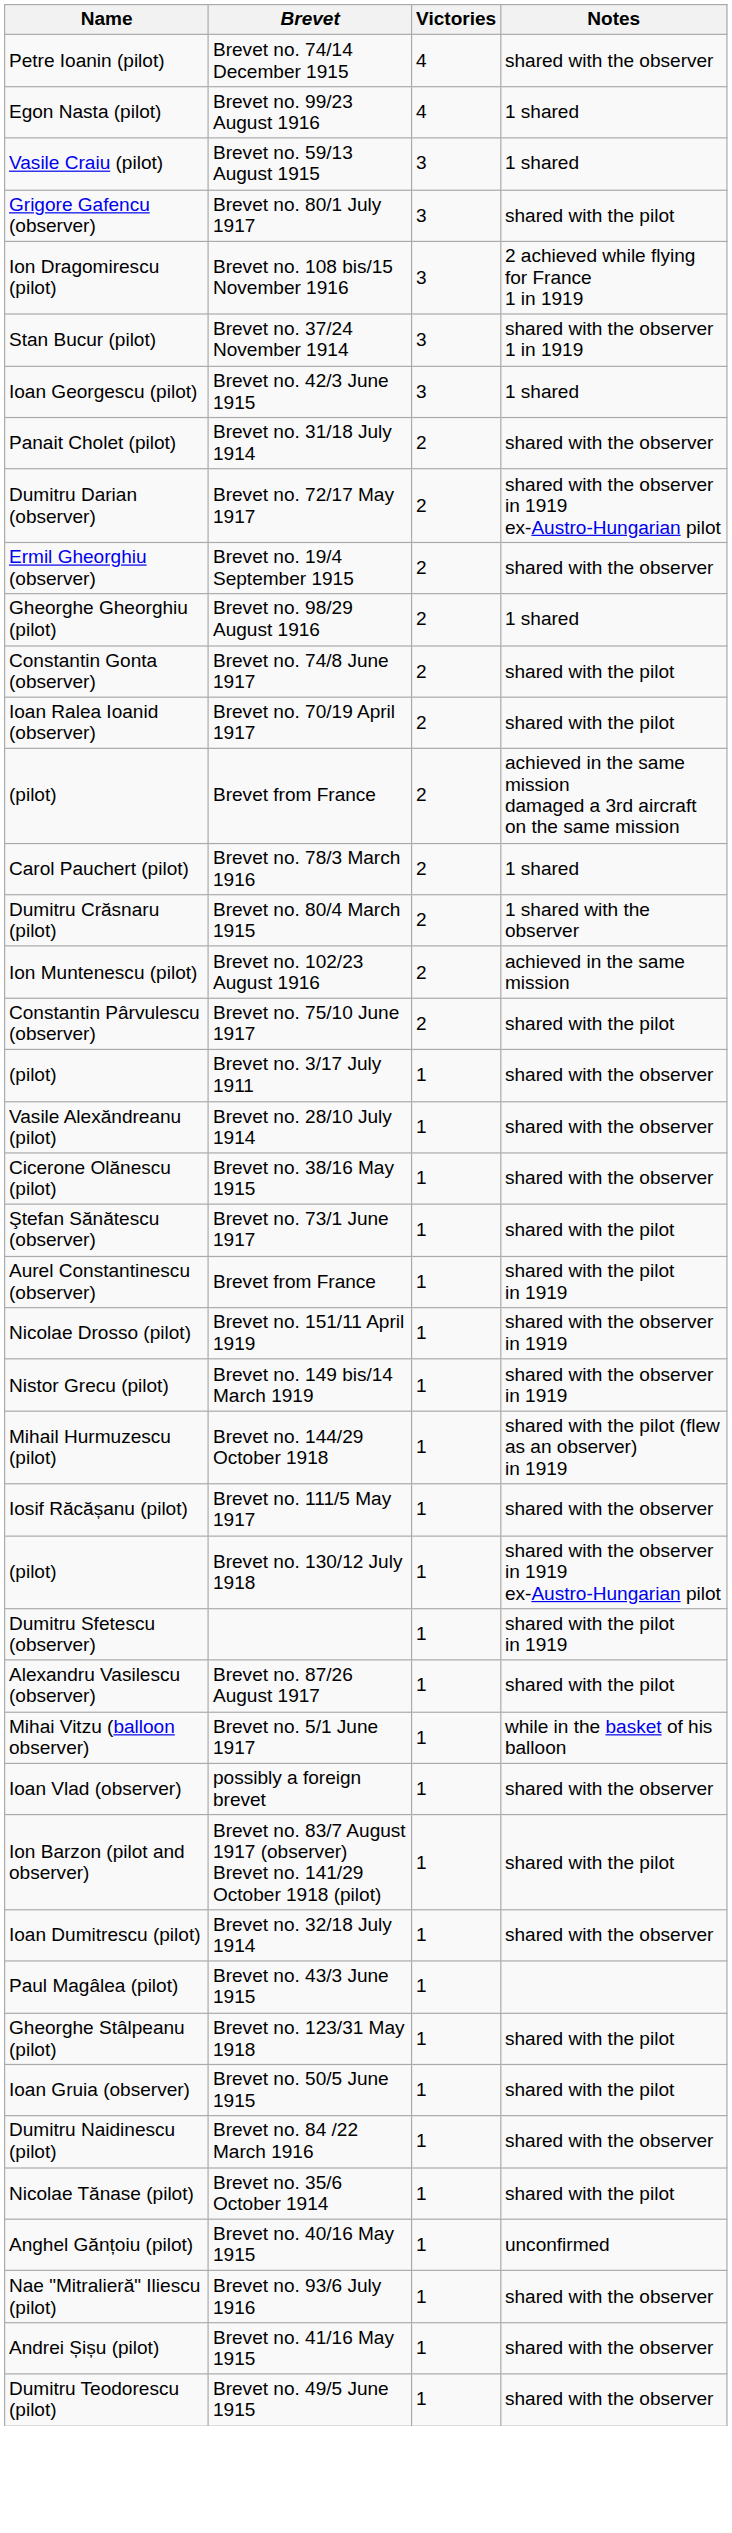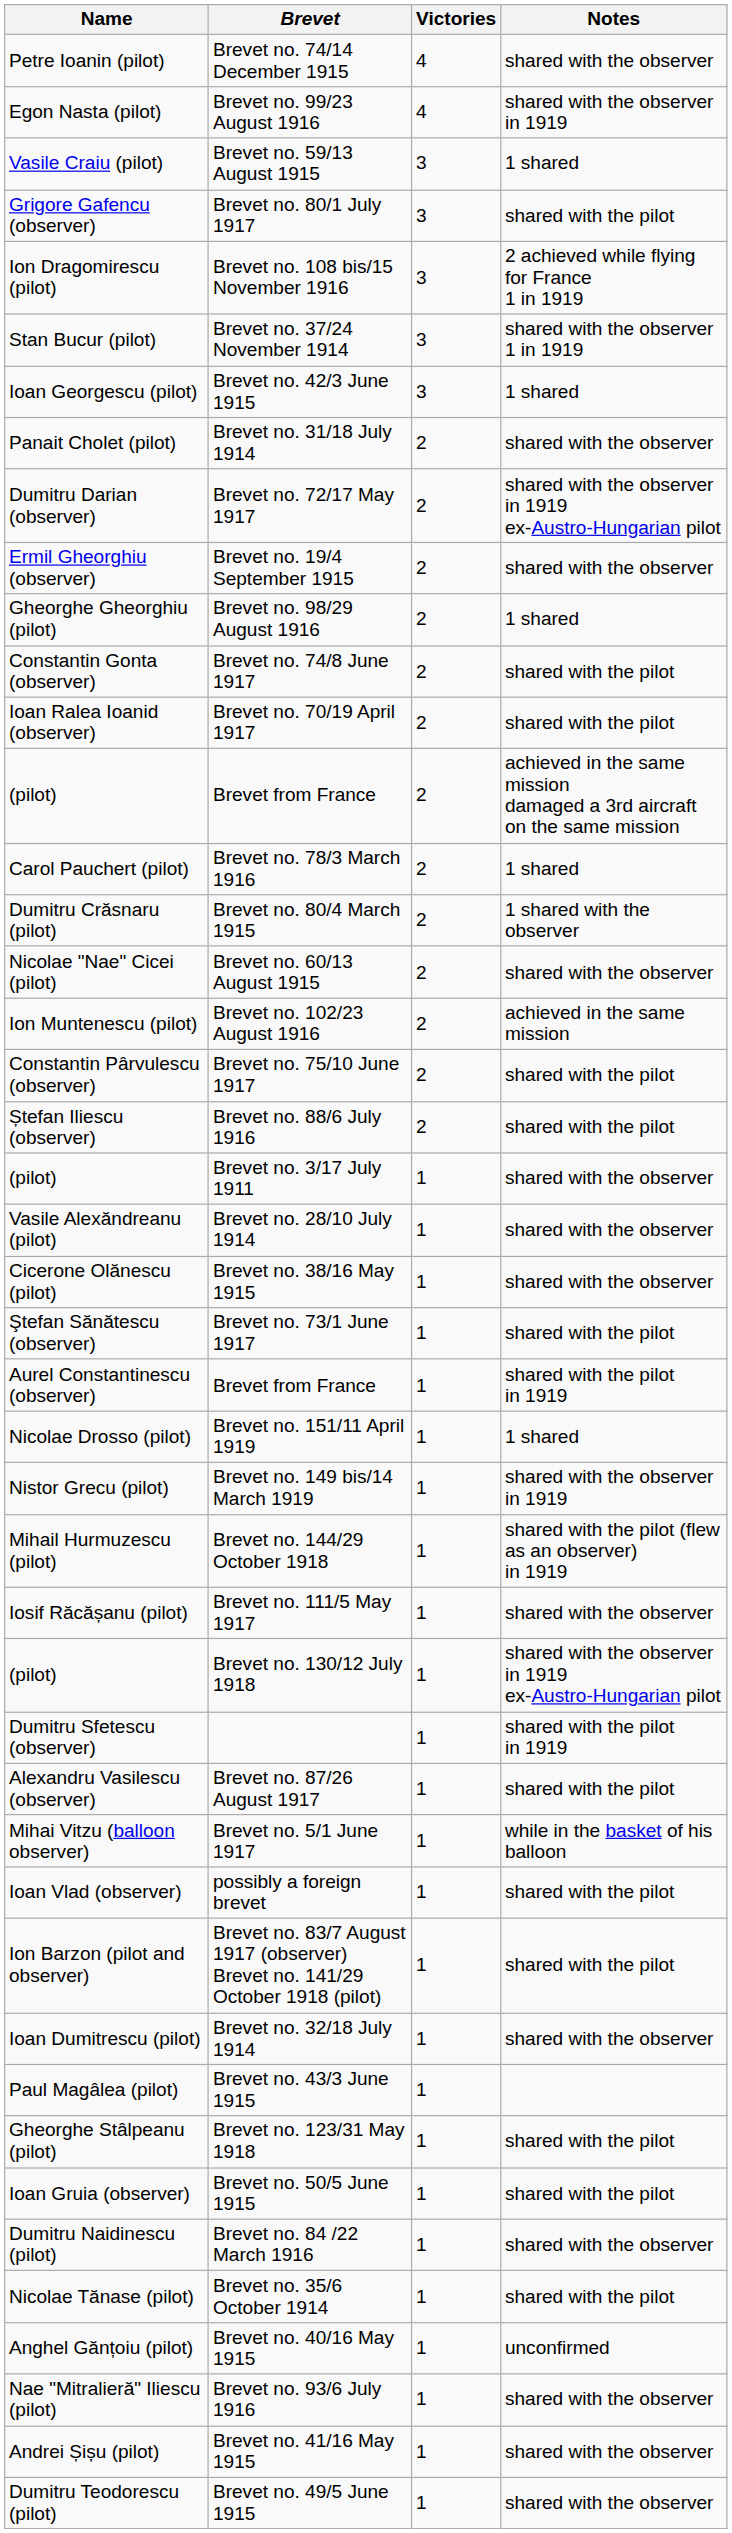 <table class="wikitable sortable">
 <tr>
 <th>Name</th>
 <th><em>Brevet</em></th>
 <th>Victories</th>
 <th>Notes</th>
 </tr>
 <tr>
 <td>Petre Ioanin (pilot)</td>
 <td>Brevet no. 74/14 December 1915</td>
 <td>4</td>
 <td>shared with the observer</td>
 </tr>
 <tr>
 <td>Egon Nasta (pilot)</td>
 <td>Brevet no. 99/23 August 1916</td>
 <td>4</td>
-<td>1 shared</td>
+<td>shared with the observer<br>in 1919</td>
 </tr>
 <tr>
 <td><a href='#'>Vasile Craiu</a> (pilot)</td>
 <td>Brevet no. 59/13 August 1915</td>
 <td>3</td>
 <td>1 shared</td>
 </tr>
 <tr>
 <td><a href='#'>Grigore Gafencu</a> (observer)</td>
 <td>Brevet no. 80/1 July 1917</td>
 <td>3</td>
 <td>shared with the pilot</td>
 </tr>
 <tr>
 <td>Ion Dragomirescu (pilot)</td>
 <td>Brevet no. 108 bis/15 November 1916</td>
 <td>3</td>
 <td>2 achieved while flying for France<br>1 in 1919</td>
 </tr>
 <tr>
 <td>Stan Bucur (pilot)</td>
 <td>Brevet no. 37/24 November 1914</td>
 <td>3</td>
 <td>shared with the observer<br>1 in 1919</td>
 </tr>
 <tr>
 <td>Ioan Georgescu (pilot)</td>
 <td>Brevet no. 42/3 June 1915</td>
 <td>3</td>
 <td>1 shared</td>
 </tr>
 <tr>
 <td>Panait Cholet (pilot)</td>
 <td>Brevet no. 31/18 July 1914</td>
 <td>2</td>
 <td>shared with the observer</td>
 </tr>
 <tr>
 <td>Dumitru Darian (observer)</td>
 <td>Brevet no. 72/17 May 1917</td>
 <td>2</td>
 <td>shared with the observer<br>in 1919<br>ex-<a href='#'>Austro-Hungarian</a> pilot</td>
 </tr>
 <tr>
 <td><a href='#'>Ermil Gheorghiu</a> (observer)</td>
 <td>Brevet no. 19/4 September 1915</td>
 <td>2</td>
 <td>shared with the observer</td>
 </tr>
 <tr>
 <td>Gheorghe Gheorghiu (pilot)</td>
 <td>Brevet no. 98/29 August 1916</td>
 <td>2</td>
 <td>1 shared</td>
 </tr>
 <tr>
 <td>Constantin Gonta (observer)</td>
 <td>Brevet no. 74/8 June 1917</td>
 <td>2</td>
 <td>shared with the pilot</td>
 </tr>
 <tr>
 <td>Ioan Ralea Ioanid (observer)</td>
 <td>Brevet no. 70/19 April 1917</td>
 <td>2</td>
 <td>shared with the pilot</td>
 </tr>
 <tr>
 <td> (pilot)</td>
 <td>Brevet from France</td>
 <td>2</td>
 <td>achieved in the same mission<br>damaged a 3rd aircraft on the same mission</td>
 </tr>
 <tr>
 <td>Carol Pauchert (pilot)</td>
 <td>Brevet no. 78/3 March 1916</td>
 <td>2</td>
 <td>1 shared</td>
 </tr>
 <tr>
 <td>Dumitru Crăsnaru (pilot)</td>
 <td>Brevet no. 80/4 March 1915</td>
 <td>2</td>
 <td>1 shared with the observer</td>
 </tr>
 <tr>
+<td>Nicolae "Nae" Cicei (pilot)</td>
+<td>Brevet no. 60/13 August 1915</td>
+<td>2</td>
+<td>shared with the observer</td>
+</tr>
+<tr>
 <td>Ion Muntenescu (pilot)</td>
 <td>Brevet no. 102/23 August 1916</td>
 <td>2</td>
 <td>achieved in the same mission</td>
 </tr>
 <tr>
 <td>Constantin Pârvulescu (observer)</td>
 <td>Brevet no. 75/10 June 1917</td>
+<td>2</td>
+<td>shared with the pilot</td>
+</tr>
+<tr>
+<td>Ștefan Iliescu (observer)</td>
+<td>Brevet no. 88/6 July 1916</td>
 <td>2</td>
 <td>shared with the pilot</td>
 </tr>
 <tr>
 <td> (pilot)</td>
 <td>Brevet no. 3/17 July 1911</td>
 <td>1</td>
 <td>shared with the observer</td>
 </tr>
 <tr>
 <td>Vasile Alexăndreanu (pilot)</td>
 <td>Brevet no. 28/10 July 1914</td>
 <td>1</td>
 <td>shared with the observer</td>
 </tr>
 <tr>
 <td>Cicerone Olănescu (pilot)</td>
 <td>Brevet no. 38/16 May 1915</td>
 <td>1</td>
 <td>shared with the observer</td>
 </tr>
 <tr>
 <td>Ştefan Sănătescu (observer)</td>
 <td>Brevet no. 73/1 June 1917</td>
 <td>1</td>
 <td>shared with the pilot</td>
 </tr>
 <tr>
 <td>Aurel Constantinescu (observer)</td>
 <td>Brevet from France</td>
 <td>1</td>
 <td>shared with the pilot<br>in 1919</td>
 </tr>
 <tr>
 <td>Nicolae Drosso (pilot)</td>
 <td>Brevet no. 151/11 April 1919</td>
 <td>1</td>
-<td>shared with the observer<br>in 1919</td>
+<td>1 shared</td>
 </tr>
 <tr>
 <td>Nistor Grecu (pilot)</td>
 <td>Brevet no. 149 bis/14 March 1919</td>
 <td>1</td>
 <td>shared with the observer<br>in 1919</td>
 </tr>
 <tr>
 <td>Mihail Hurmuzescu (pilot)</td>
 <td>Brevet no. 144/29 October 1918</td>
 <td>1</td>
 <td>shared with the pilot (flew as an observer)<br>in 1919</td>
 </tr>
 <tr>
 <td>Iosif Răcășanu (pilot)</td>
 <td>Brevet no. 111/5 May 1917</td>
 <td>1</td>
 <td>shared with the observer</td>
 </tr>
 <tr>
 <td> (pilot)</td>
 <td>Brevet no. 130/12 July 1918</td>
 <td>1</td>
 <td>shared with the observer<br>in 1919<br>ex-<a href='#'>Austro-Hungarian</a> pilot</td>
 </tr>
 <tr>
 <td>Dumitru Sfetescu (observer)</td>
 <td></td>
 <td>1</td>
 <td>shared with the pilot<br>in 1919</td>
 </tr>
 <tr>
 <td>Alexandru Vasilescu (observer)</td>
 <td>Brevet no. 87/26 August 1917</td>
 <td>1</td>
 <td>shared with the pilot</td>
 </tr>
 <tr>
 <td>Mihai Vitzu (<a href='#'>balloon</a> observer)</td>
 <td>Brevet no. 5/1 June 1917</td>
 <td>1</td>
 <td>while in the <a href='#'>basket</a> of his balloon</td>
 </tr>
 <tr>
 <td>Ioan Vlad (observer)</td>
 <td>possibly a foreign brevet</td>
 <td>1</td>
-<td>shared with the observer</td>
+<td>shared with the pilot</td>
 </tr>
 <tr>
 <td>Ion Barzon (pilot and observer)</td>
 <td>Brevet no. 83/7 August 1917 (observer)<br>Brevet no. 141/29 October 1918 (pilot)</td>
 <td>1</td>
 <td>shared with the pilot</td>
 </tr>
 <tr>
 <td>Ioan Dumitrescu (pilot)</td>
 <td>Brevet no. 32/18 July 1914</td>
 <td>1</td>
 <td>shared with the observer</td>
 </tr>
 <tr>
 <td>Paul Magâlea (pilot)</td>
 <td>Brevet no. 43/3 June 1915</td>
 <td>1</td>
 <td></td>
 </tr>
 <tr>
 <td>Gheorghe Stâlpeanu (pilot)</td>
 <td>Brevet no. 123/31 May 1918</td>
 <td>1</td>
 <td>shared with the pilot</td>
 </tr>
 <tr>
 <td>Ioan Gruia (observer)</td>
 <td>Brevet no. 50/5 June 1915</td>
 <td>1</td>
 <td>shared with the pilot</td>
 </tr>
 <tr>
 <td>Dumitru Naidinescu (pilot)</td>
 <td>Brevet no. 84 /22 March 1916</td>
 <td>1</td>
 <td>shared with the observer</td>
 </tr>
 <tr>
 <td>Nicolae Tănase (pilot)</td>
 <td>Brevet no. 35/6 October 1914</td>
 <td>1</td>
 <td>shared with the pilot</td>
 </tr>
 <tr>
 <td>Anghel Gănțoiu (pilot)</td>
 <td>Brevet no. 40/16 May 1915</td>
 <td>1</td>
 <td>unconfirmed</td>
 </tr>
 <tr>
 <td>Nae "Mitralieră" Iliescu (pilot)</td>
 <td>Brevet no. 93/6 July 1916</td>
 <td>1</td>
 <td>shared with the observer</td>
 </tr>
 <tr>
 <td>Andrei Șișu (pilot)</td>
 <td>Brevet no. 41/16 May 1915</td>
 <td>1</td>
 <td>shared with the observer</td>
 </tr>
 <tr>
 <td>Dumitru Teodorescu (pilot)</td>
 <td>Brevet no. 49/5 June 1915</td>
 <td>1</td>
 <td>shared with the observer</td>
 </tr>
 </table>
